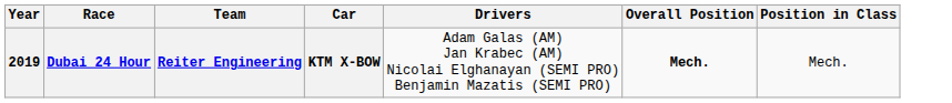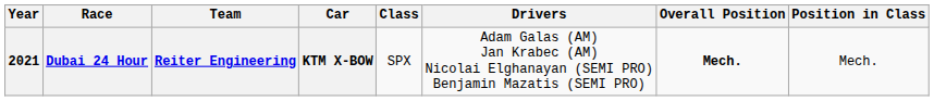 <table class="wikitable" style="text-align:center; font-size:90%">
 <tr>
 <th>Year</th>
 <th>Race</th>
 <th>Team</th>
 <th>Car</th>
+<th>Class</th>
 <th>Drivers</th>
 <th>Overall Position</th>
 <th>Position in Class</th>
 </tr>
 <tr>
-<th>2019</th>
+<th>2021</th>
 <th><a href='#'>Dubai 24 Hour</a></th>
 <th><a href='#'>Reiter Engineering</a></th>
 <th>KTM X-BOW</th>
+<td>SPX</td>
 <td>Adam Galas (AM)<br>Jan Krabec (AM)<br>Nicolai Elghanayan (SEMI PRO)<br>Benjamin Mazatis (SEMI PRO)</td>
 <td><strong>Mech.</strong></td>
 <td>Mech.</td>
 </tr>
 </table>
